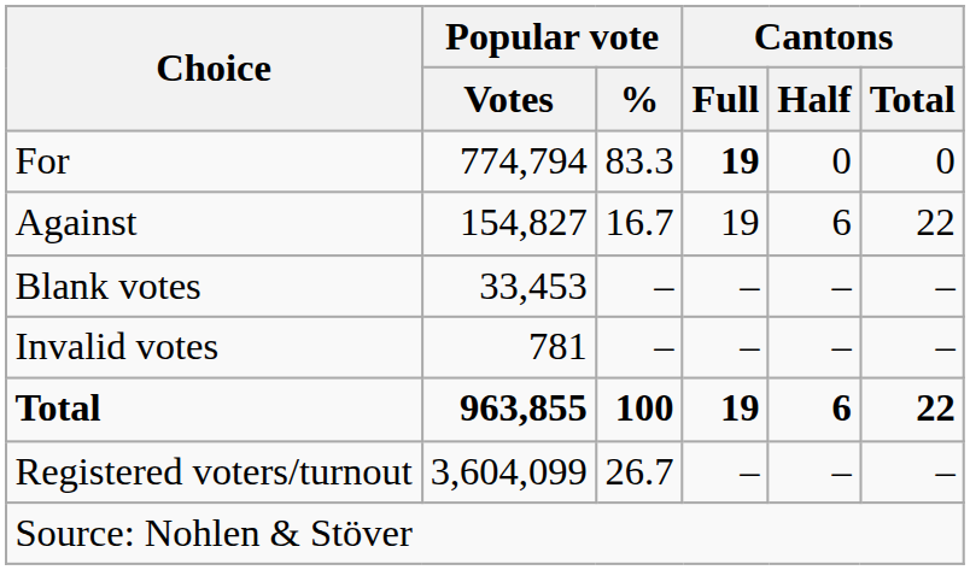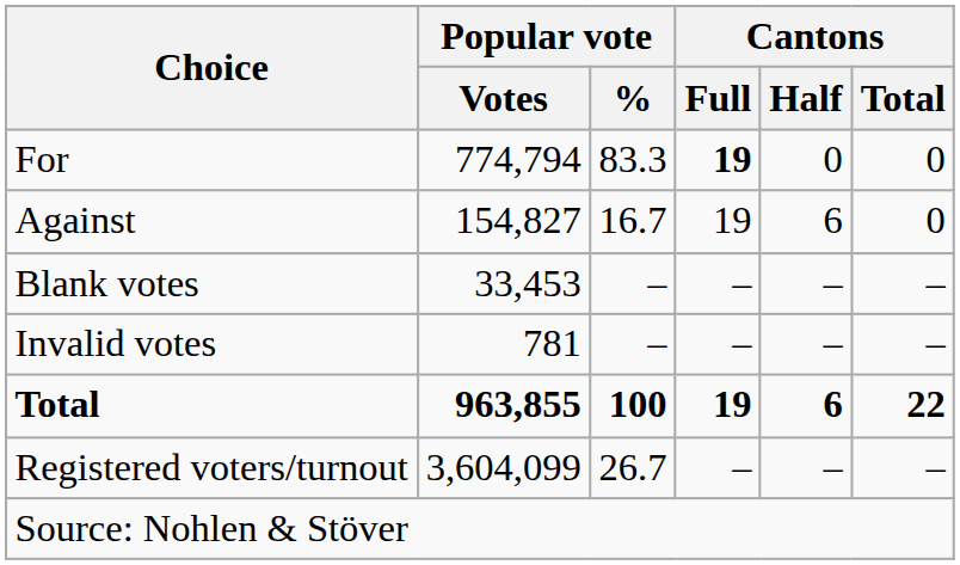 <table class=wikitable style=text-align:right>
 <tr>
 <th rowspan=2>Choice</th>
 <th colspan=2>Popular vote</th>
 <th colspan=3>Cantons</th>
 </tr>
 <tr>
 <th>Votes</th>
 <th>%</th>
 <th>Full</th>
 <th>Half</th>
 <th>Total</th>
 </tr>
 <tr>
 <td align=left>For</td>
 <td>774,794</td>
 <td>83.3</td>
 <td><strong>19</strong></td>
 <td>0</td>
 <td>0</td>
 </tr>
 <tr>
 <td align=left>Against</td>
 <td>154,827</td>
 <td>16.7</td>
 <td>19</td>
 <td>6</td>
-<td>22</td>
+<td>0</td>
 </tr>
 <tr>
 <td align=left>Blank votes</td>
 <td>33,453</td>
 <td>–</td>
 <td>–</td>
 <td>–</td>
 <td>–</td>
 </tr>
 <tr>
 <td align=left>Invalid votes</td>
 <td>781</td>
 <td>–</td>
 <td>–</td>
 <td>–</td>
 <td>–</td>
 </tr>
 <tr>
 <td align=left><strong>Total</strong></td>
 <td><strong>963,855</strong></td>
 <td><strong>100</strong></td>
 <td><strong>19</strong></td>
 <td><strong>6</strong></td>
 <td><strong>22</strong></td>
 </tr>
 <tr>
 <td align=left>Registered voters/turnout</td>
 <td>3,604,099</td>
 <td>26.7</td>
 <td>–</td>
 <td>–</td>
 <td>–</td>
 </tr>
 <tr>
 <td align=left colspan=6>Source: Nohlen & Stöver</td>
 </tr>
 </table>
